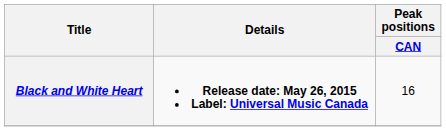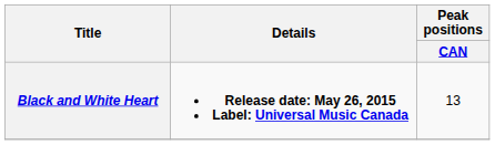 <table class="wikitable plainrowheaders" style="text-align:center;">
 <tr>
 <th rowspan="2" style="width:12em;">Title</th>
 <th rowspan="2" style="width:18em;">Details</th>
 <th style="width:5em;">Peak positions</th>
 </tr>
 <tr>
 <th><a href='#'>CAN</a><br></th>
 </tr>
 <tr>
 <th scope="row"><em><a href='#'>Black and White Heart</a></em></th>
 <td><strong><br><ul><li>Release date: May 26, 2015</li><li>Label: <a href='#'>Universal Music Canada</a></li></ul></strong></td>
-<td>16</td>
+<td>13</td>
 </tr>
 <tr>
 </tr>
 </table>
